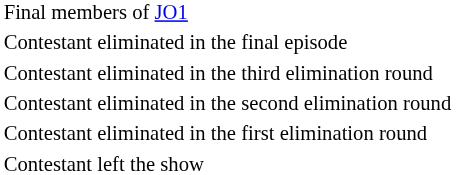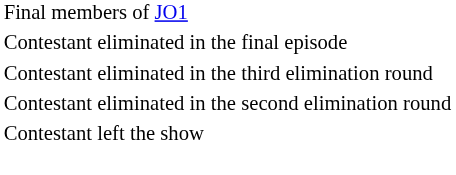 <table class="toccolours" style="font-size:85%; white-space:nowrap">
 <tr>
 <td></td>
 <td>Final members of <a href='#'>JO1</a></td>
 </tr>
 <tr>
 <td></td>
 <td>Contestant eliminated in the final episode</td>
 </tr>
 <tr>
 <td></td>
 <td>Contestant eliminated in the third elimination round</td>
 </tr>
 <tr>
 <td></td>
 <td>Contestant eliminated in the second elimination round</td>
 </tr>
 <tr>
 <td></td>
-<td>Contestant eliminated in the  first elimination round</td>
-</tr>
-<tr>
-<td></td>
 <td>Contestant left the show</td>
 </tr>
 </table>
